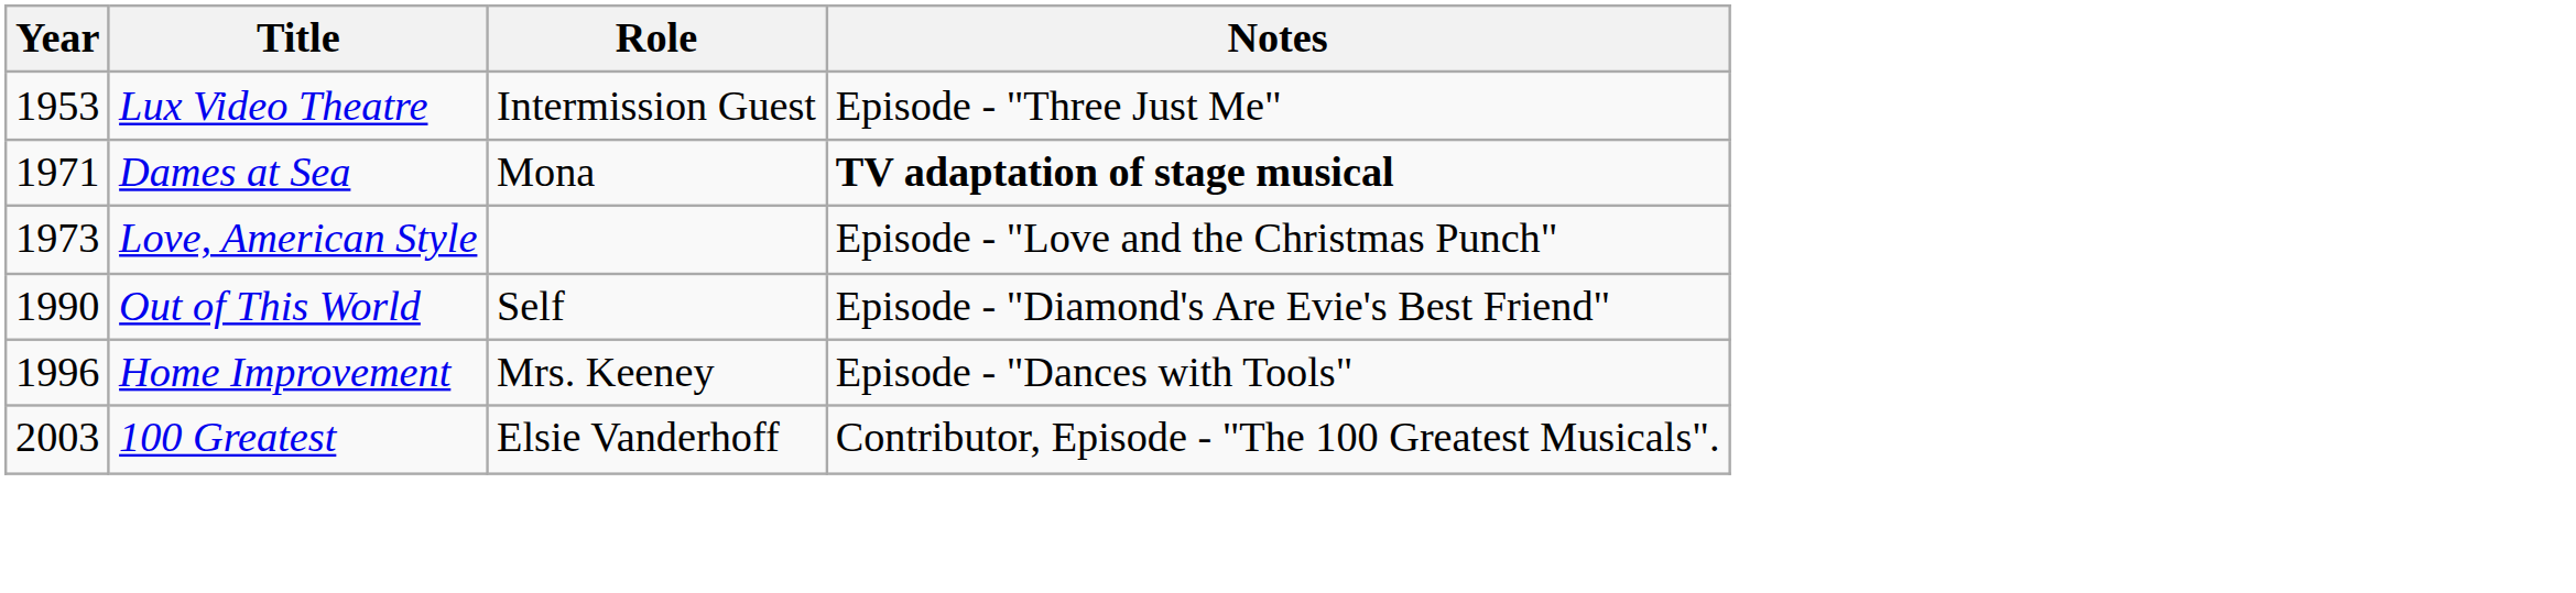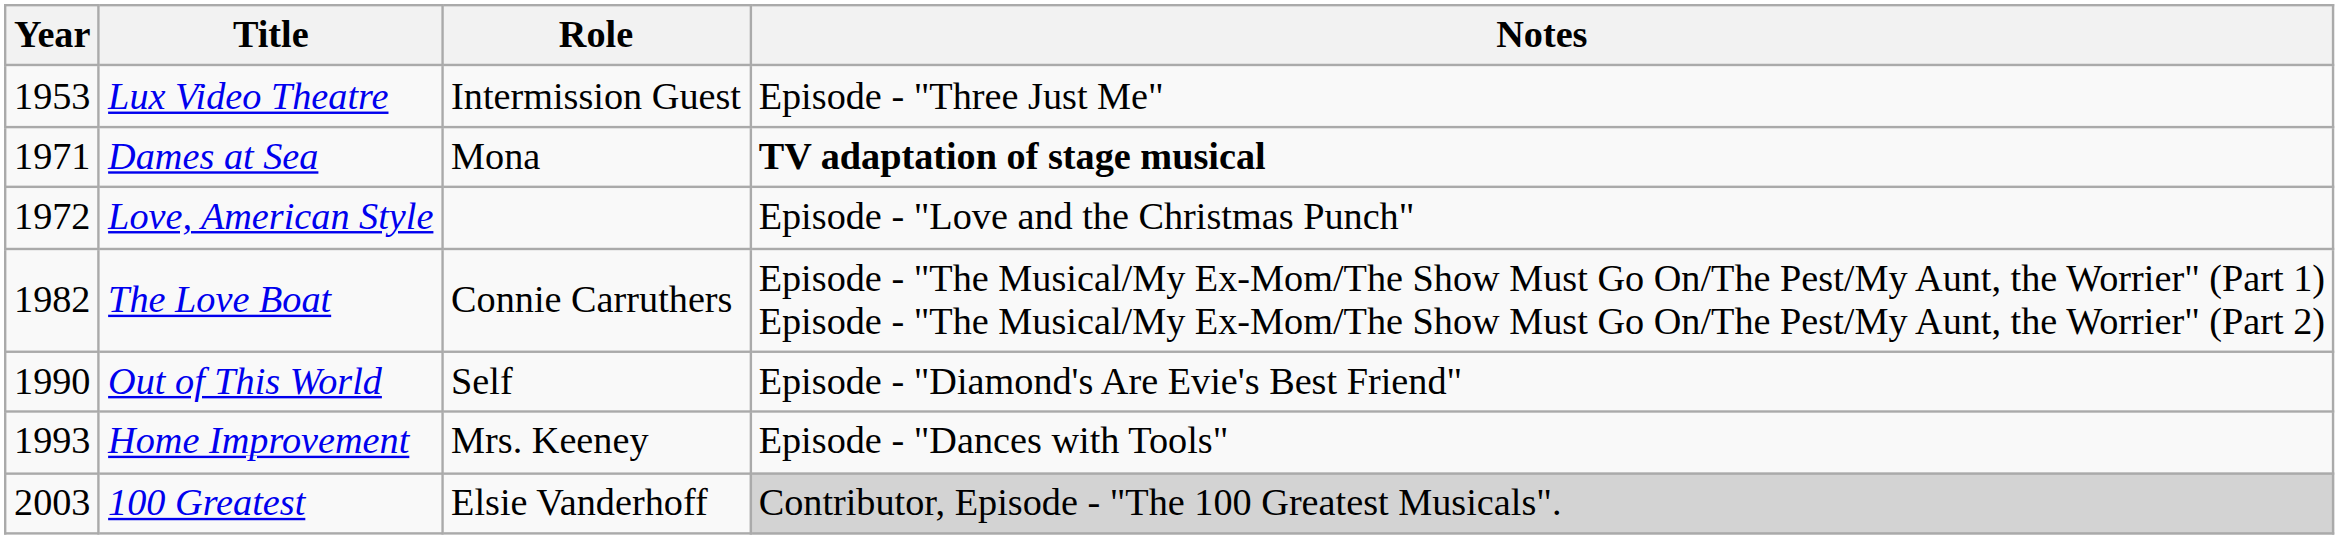 <table class="wikitable sortable">
 <tr>
 <th>Year</th>
 <th>Title</th>
 <th>Role</th>
 <th class="unsortable">Notes</th>
 </tr>
 <tr>
 <td>1953</td>
 <td><em><a href='#'>Lux Video Theatre</a></em></td>
 <td>Intermission Guest</td>
 <td>Episode - "Three Just Me"</td>
 </tr>
 <tr>
 <td>1971</td>
 <td><em><a href='#'>Dames at Sea</a></em></td>
 <td>Mona</td>
 <td><strong>TV adaptation of stage musical</strong></td>
 </tr>
 <tr>
-<td>1973</td>
+<td>1972</td>
 <td><em><a href='#'>Love, American Style</a></em></td>
 <td></td>
 <td>Episode - "Love and the Christmas Punch"</td>
+</tr>
+<tr>
+<td>1982</td>
+<td><em><a href='#'>The Love Boat</a></em></td>
+<td>Connie Carruthers</td>
+<td>Episode - "The Musical/My Ex-Mom/The Show Must Go On/The Pest/My Aunt, the Worrier" (Part 1)<br>Episode - "The Musical/My Ex-Mom/The Show Must Go On/The Pest/My Aunt, the Worrier" (Part 2)</td>
 </tr>
 <tr>
 <td>1990</td>
 <td><em><a href='#'>Out of This World</a></em></td>
 <td>Self</td>
 <td>Episode - "Diamond's Are Evie's Best Friend"</td>
 </tr>
 <tr>
-<td>1996</td>
+<td>1993</td>
 <td><em><a href='#'>Home Improvement</a></em></td>
 <td>Mrs. Keeney</td>
 <td>Episode - "Dances with Tools"</td>
 </tr>
 <tr>
 <td>2003</td>
 <td><em><a href='#'>100 Greatest</a></em></td>
 <td>Elsie Vanderhoff</td>
-<td>Contributor, Episode - "The 100 Greatest Musicals".</td>
+<td style="background: lightgrey;">Contributor, Episode - "The 100 Greatest Musicals".</td>
 </tr>
 </table>
